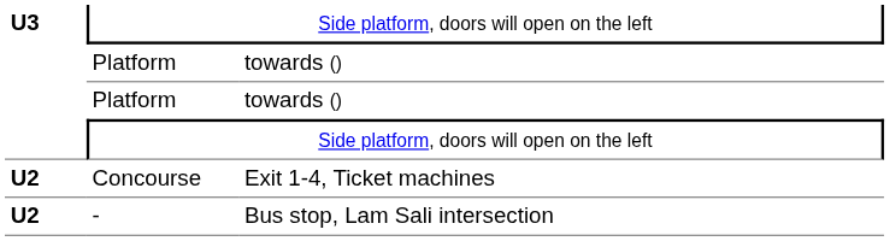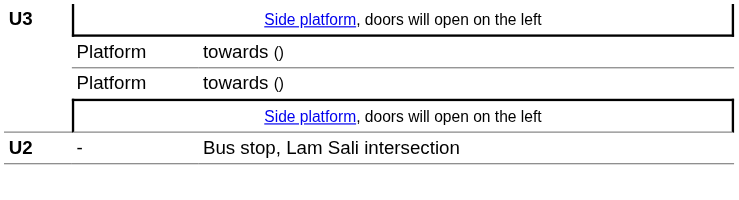 <table table border=0 cellspacing=0 cellpadding=4>
 <tr>
 <td style="border-bottom:solid 1px gray;" rowspan=4 valign=top width=50><strong>U3</strong></td>
 <td style = "border-right:solid 2px black;border-left:solid 2px black;border-bottom:solid 2px black;text-align:center;" colspan=2><small><a href='#'>Side platform</a>, doors will open on the left</small></td>
 </tr>
 <tr>
 <td style = "border-bottom:solid 1px gray;" width=100>Platform </td>
 <td style = "border-bottom:solid 1px gray;" width=450> towards  <small>()</small></td>
 </tr>
 <tr>
 <td>Platform </td>
 <td> towards  <small>()</small></td>
 </tr>
 <tr>
 <td style = "border-top:solid 2px black;border-right:solid 2px black;border-left:solid 2px black;border-bottom:solid 1px gray;text-align:center;" colspan=2><small><a href='#'>Side platform</a>, doors will open on the left</small></td>
 </tr>
 <tr>
 <td style = "border-bottom:solid 1px gray;" rowspan=1 valign=top><strong>U2</strong></td>
-<td style = "border-bottom:solid 1px gray;" valign=top>Concourse</td>
-<td style = "border-bottom:solid 1px gray;" valign=top>Exit 1-4, Ticket machines</td>
-</tr>
-<tr>
-<td style = "border-bottom:solid 1px gray;" rowspan=1 valign=top><strong>U2</strong></td>
 <td style = "border-bottom:solid 1px gray;" valign=top>-</td>
 <td style = "border-bottom:solid 1px gray;" valign=top>Bus stop, Lam Sali intersection</td>
 </tr>
 </table>
